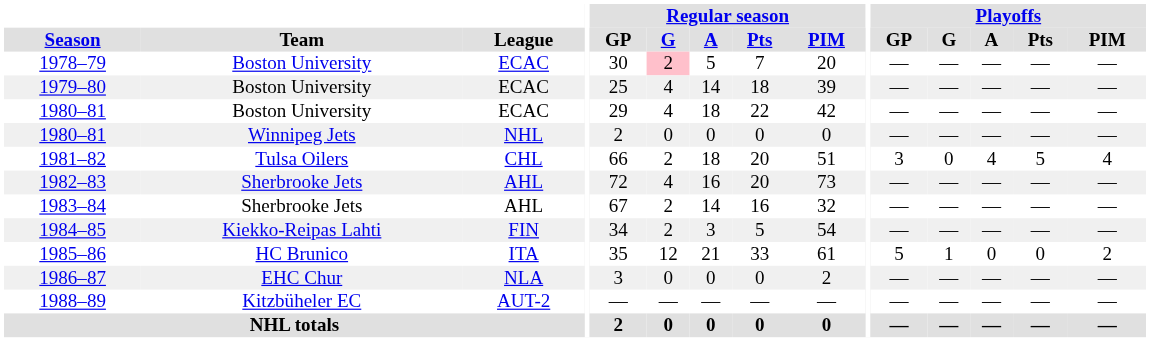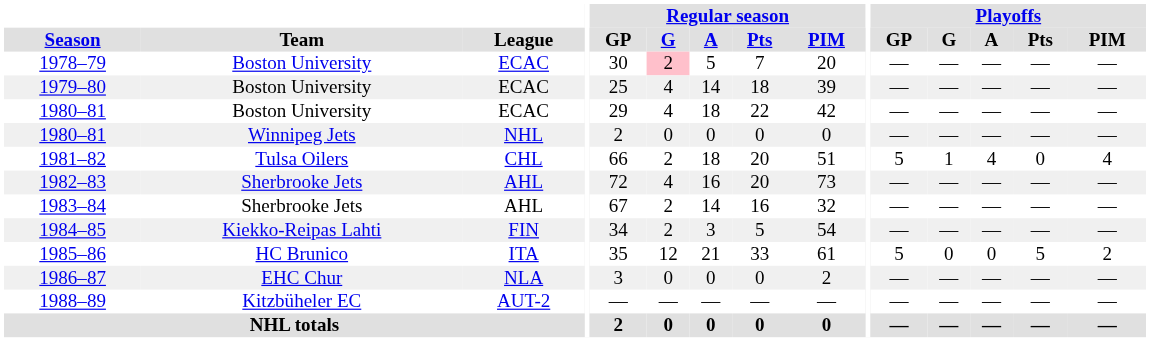 <table border="0" cellpadding="1" cellspacing="0" style="text-align:center; width:60em">
 <tr bgcolor="#e0e0e0">
 <th colspan="3" bgcolor="#ffffff"></th>
 <th rowspan="100" bgcolor="#ffffff"></th>
 <th colspan="5"><a href='#'>Regular season</a></th>
 <th rowspan="100" bgcolor="#ffffff"></th>
 <th colspan="5"><a href='#'>Playoffs</a></th>
 </tr>
 <tr bgcolor="#e0e0e0">
 <th><a href='#'>Season</a></th>
 <th>Team</th>
 <th>League</th>
 <th>GP</th>
 <th><a href='#'>G</a></th>
 <th><a href='#'>A</a></th>
 <th><a href='#'>Pts</a></th>
 <th><a href='#'>PIM</a></th>
 <th>GP</th>
 <th>G</th>
 <th>A</th>
 <th>Pts</th>
 <th>PIM</th>
 </tr>
 <tr>
 <td><a href='#'>1978–79</a></td>
 <td><a href='#'>Boston University</a></td>
 <td><a href='#'>ECAC</a></td>
 <td>30</td>
 <td style="background: pink;">2</td>
 <td>5</td>
 <td>7</td>
 <td>20</td>
 <td>—</td>
 <td>—</td>
 <td>—</td>
 <td>—</td>
 <td>—</td>
 </tr>
 <tr bgcolor="#f0f0f0">
 <td><a href='#'>1979–80</a></td>
 <td>Boston University</td>
 <td>ECAC</td>
 <td>25</td>
 <td>4</td>
 <td>14</td>
 <td>18</td>
 <td>39</td>
 <td>—</td>
 <td>—</td>
 <td>—</td>
 <td>—</td>
 <td>—</td>
 </tr>
 <tr>
 <td><a href='#'>1980–81</a></td>
 <td>Boston University</td>
 <td>ECAC</td>
 <td>29</td>
 <td>4</td>
 <td>18</td>
 <td>22</td>
 <td>42</td>
 <td>—</td>
 <td>—</td>
 <td>—</td>
 <td>—</td>
 <td>—</td>
 </tr>
 <tr bgcolor="#f0f0f0">
 <td><a href='#'>1980–81</a></td>
 <td><a href='#'>Winnipeg Jets</a></td>
 <td><a href='#'>NHL</a></td>
 <td>2</td>
 <td>0</td>
 <td>0</td>
 <td>0</td>
 <td>0</td>
 <td>—</td>
 <td>—</td>
 <td>—</td>
 <td>—</td>
 <td>—</td>
 </tr>
 <tr>
 <td><a href='#'>1981–82</a></td>
 <td><a href='#'>Tulsa Oilers</a></td>
 <td><a href='#'>CHL</a></td>
 <td>66</td>
 <td>2</td>
 <td>18</td>
 <td>20</td>
 <td>51</td>
-<td>3</td>
+<td>5</td>
+<td>1</td>
+<td>4</td>
 <td>0</td>
-<td>4</td>
-<td>5</td>
 <td>4</td>
 </tr>
 <tr bgcolor="#f0f0f0">
 <td><a href='#'>1982–83</a></td>
 <td><a href='#'>Sherbrooke Jets</a></td>
 <td><a href='#'>AHL</a></td>
 <td>72</td>
 <td>4</td>
 <td>16</td>
 <td>20</td>
 <td>73</td>
 <td>—</td>
 <td>—</td>
 <td>—</td>
 <td>—</td>
 <td>—</td>
 </tr>
 <tr>
 <td><a href='#'>1983–84</a></td>
 <td>Sherbrooke Jets</td>
 <td>AHL</td>
 <td>67</td>
 <td>2</td>
 <td>14</td>
 <td>16</td>
 <td>32</td>
 <td>—</td>
 <td>—</td>
 <td>—</td>
 <td>—</td>
 <td>—</td>
 </tr>
 <tr bgcolor="#f0f0f0">
 <td><a href='#'>1984–85</a></td>
 <td><a href='#'>Kiekko-Reipas Lahti</a></td>
 <td><a href='#'>FIN</a></td>
 <td>34</td>
 <td>2</td>
 <td>3</td>
 <td>5</td>
 <td>54</td>
 <td>—</td>
 <td>—</td>
 <td>—</td>
 <td>—</td>
 <td>—</td>
 </tr>
 <tr>
 <td><a href='#'>1985–86</a></td>
 <td><a href='#'>HC Brunico</a></td>
 <td><a href='#'>ITA</a></td>
 <td>35</td>
 <td>12</td>
 <td>21</td>
 <td>33</td>
 <td>61</td>
 <td>5</td>
-<td>1</td>
 <td>0</td>
 <td>0</td>
+<td>5</td>
 <td>2</td>
 </tr>
 <tr bgcolor="#f0f0f0">
 <td><a href='#'>1986–87</a></td>
 <td><a href='#'>EHC Chur</a></td>
 <td><a href='#'>NLA</a></td>
 <td>3</td>
 <td>0</td>
 <td>0</td>
 <td>0</td>
 <td>2</td>
 <td>—</td>
 <td>—</td>
 <td>—</td>
 <td>—</td>
 <td>—</td>
 </tr>
 <tr>
 <td><a href='#'>1988–89</a></td>
 <td><a href='#'>Kitzbüheler EC</a></td>
 <td><a href='#'>AUT-2</a></td>
 <td>—</td>
 <td>—</td>
 <td>—</td>
 <td>—</td>
 <td>—</td>
 <td>—</td>
 <td>—</td>
 <td>—</td>
 <td>—</td>
 <td>—</td>
 </tr>
 <tr bgcolor="#e0e0e0">
 <th colspan="3">NHL totals</th>
 <th>2</th>
 <th>0</th>
 <th>0</th>
 <th>0</th>
 <th>0</th>
 <th>—</th>
 <th>—</th>
 <th>—</th>
 <th>—</th>
 <th>—</th>
 </tr>
 </table>
